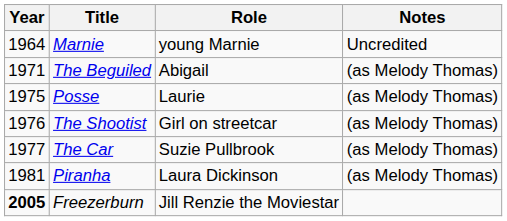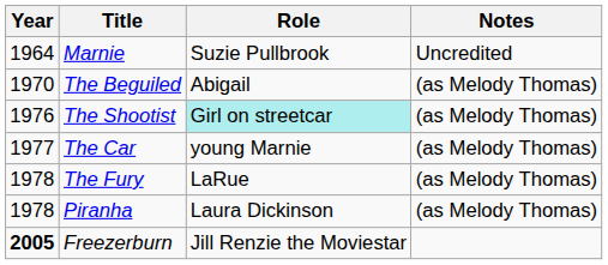 <table class="wikitable">
 <tr>
 <th>Year</th>
 <th>Title</th>
 <th>Role</th>
 <th>Notes</th>
 </tr>
 <tr>
 <td>1964</td>
 <td><em><a href='#'>Marnie</a></em></td>
-<td>young Marnie</td>
+<td>Suzie Pullbrook</td>
 <td>Uncredited</td>
 </tr>
 <tr>
-<td>1971</td>
+<td>1970</td>
 <td><em><a href='#'>The Beguiled</a></em></td>
 <td>Abigail</td>
 <td>(as Melody Thomas)</td>
 </tr>
 <tr>
-<td>1975</td>
-<td><em><a href='#'>Posse</a></em></td>
-<td>Laurie</td>
-<td>(as Melody Thomas)</td>
-</tr>
-<tr>
 <td>1976</td>
 <td><em><a href='#'>The Shootist</a></em></td>
-<td>Girl on streetcar</td>
+<td style="background: paleturquoise;">Girl on streetcar</td>
 <td>(as Melody Thomas)</td>
 </tr>
 <tr>
 <td>1977</td>
 <td><em><a href='#'>The Car</a></em></td>
-<td>Suzie Pullbrook</td>
+<td>young Marnie</td>
 <td>(as Melody Thomas)</td>
 </tr>
 <tr>
-<td>1981</td>
+<td>1978</td>
+<td><em><a href='#'>The Fury</a></em></td>
+<td>LaRue</td>
+<td>(as Melody Thomas)</td>
+</tr>
+<tr>
+<td>1978</td>
 <td><em><a href='#'>Piranha</a></em></td>
 <td>Laura Dickinson</td>
 <td>(as Melody Thomas)</td>
 </tr>
 <tr>
 <td><strong>2005</strong></td>
 <td><em>Freezerburn</em></td>
 <td>Jill Renzie the Moviestar</td>
 <td></td>
 </tr>
 </table>
